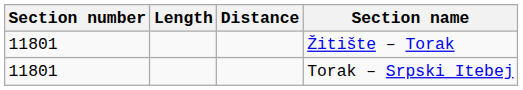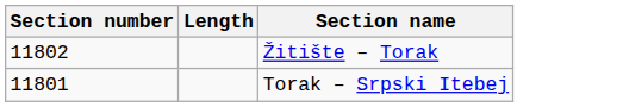 <table class="wikitable">
 <tr>
 <th>Section number</th>
 <th>Length</th>
-<th>Distance</th>
 <th>Section name</th>
 </tr>
 <tr>
-<td>11801</td>
-<td></td>
+<td>11802</td>
 <td></td>
 <td><a href='#'>Žitište</a> – <a href='#'>Torak</a></td>
 </tr>
 <tr>
 <td>11801</td>
 <td></td>
-<td></td>
 <td>Torak – <a href='#'>Srpski Itebej</a></td>
 </tr>
 </table>
